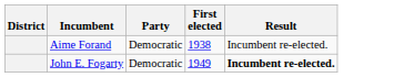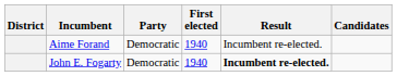 <table class=wikitable>
 <tr valign=bottom>
 <th>District</th>
 <th>Incumbent</th>
 <th>Party</th>
 <th>First<br>elected</th>
 <th>Result</th>
+<th>Candidates</th>
 </tr>
 <tr>
 <th></th>
 <td><a href='#'>Aime Forand</a></td>
 <td>Democratic</td>
-<td><a href='#'>1938</a></td>
+<td><a href='#'>1940</a></td>
 <td>Incumbent re-elected.</td>
+<td nowrap></td>
 </tr>
 <tr>
 <th></th>
 <td><a href='#'>John E. Fogarty</a></td>
 <td>Democratic</td>
-<td><a href='#'>1949</a></td>
+<td><a href='#'>1940</a></td>
 <td><strong>Incumbent re-elected.</strong></td>
+<td nowrap></td>
 </tr>
 </table>
